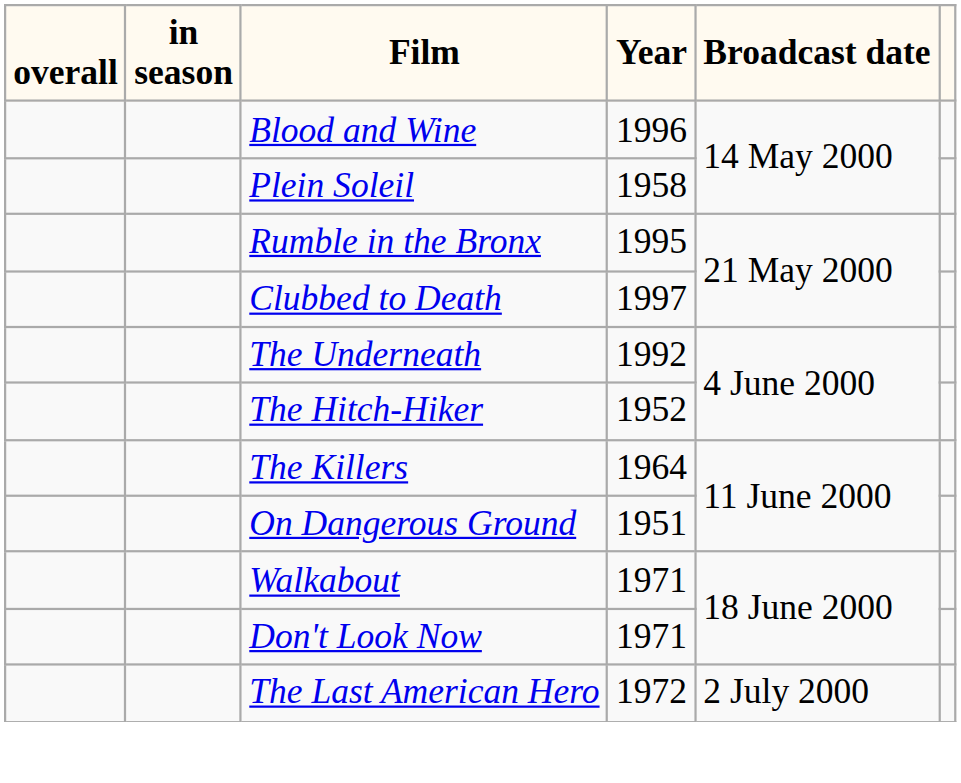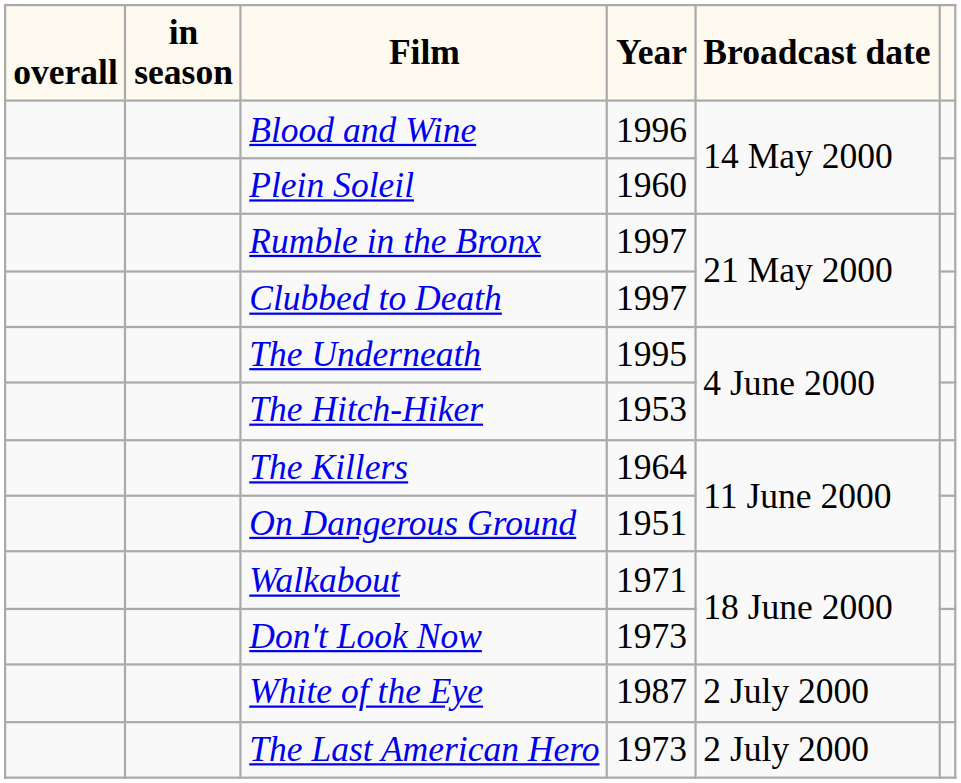 <table class="wikitable">
 <tr>
 <th style="background-color: #FFFAF0; color:black"><br>overall</th>
 <th style="background-color: #FFFAF0; color:black"> in<br>season</th>
 <th style="background-color: #FFFAF0; color:black">Film</th>
 <th style="background-color: #FFFAF0; color:black">Year</th>
 <th style="background-color: #FFFAF0; color:black">Broadcast date</th>
 <th style="background-color: #FFFAF0; color:black"></th>
 </tr>
 <tr>
 <td></td>
 <td></td>
 <td><em><a href='#'>Blood and Wine</a></em></td>
 <td>1996</td>
 <td rowspan="2">14 May 2000</td>
 <td></td>
 </tr>
 <tr>
 <td></td>
 <td></td>
 <td><em><a href='#'>Plein Soleil</a></em></td>
-<td>1958</td>
+<td>1960</td>
 <td></td>
 </tr>
 <tr>
 <td></td>
 <td></td>
 <td><em><a href='#'>Rumble in the Bronx</a></em></td>
-<td>1995</td>
+<td>1997</td>
 <td rowspan="2">21 May 2000</td>
 <td></td>
 </tr>
 <tr>
 <td></td>
 <td></td>
 <td><em><a href='#'>Clubbed to Death</a></em></td>
 <td>1997</td>
 <td></td>
 </tr>
 <tr>
 <td></td>
 <td></td>
 <td><em><a href='#'>The Underneath</a></em></td>
-<td>1992</td>
+<td>1995</td>
 <td rowspan="2">4 June 2000</td>
 <td></td>
 </tr>
 <tr>
 <td></td>
 <td></td>
 <td><em><a href='#'>The Hitch-Hiker</a></em></td>
-<td>1952</td>
+<td>1953</td>
 <td></td>
 </tr>
 <tr>
 <td></td>
 <td></td>
 <td><em><a href='#'>The Killers</a></em></td>
 <td>1964</td>
 <td rowspan="2">11 June 2000</td>
 <td></td>
 </tr>
 <tr>
 <td></td>
 <td></td>
 <td><em><a href='#'>On Dangerous Ground</a></em></td>
 <td>1951</td>
 <td></td>
 </tr>
 <tr>
 <td></td>
 <td></td>
 <td><em><a href='#'>Walkabout</a></em></td>
 <td>1971</td>
 <td rowspan="2">18 June 2000</td>
 <td></td>
 </tr>
 <tr>
 <td></td>
 <td></td>
 <td><em><a href='#'>Don't Look Now</a></em></td>
-<td>1971</td>
+<td>1973</td>
+<td></td>
+</tr>
+<tr>
+<td></td>
+<td></td>
+<td><em><a href='#'>White of the Eye</a></em></td>
+<td>1987</td>
+<td>2 July 2000</td>
 <td></td>
 </tr>
 <tr>
 <td></td>
 <td></td>
 <td><em><a href='#'>The Last American Hero</a></em></td>
-<td>1972</td>
+<td>1973</td>
 <td>2 July 2000</td>
 <td></td>
 </tr>
 </table>
